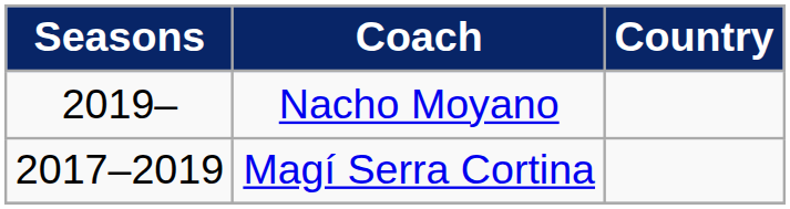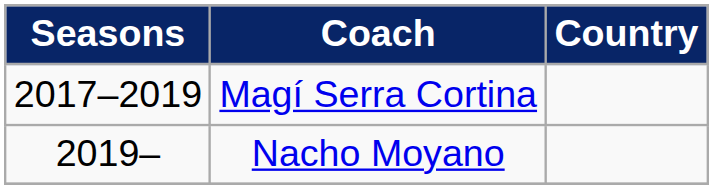 <table class="wikitable" style="text-align: center;">
 <tr>
 <th style="color:#FFFFFF; background:#082567">Seasons</th>
 <th style="color:#FFFFFF; background:#082567">Coach</th>
 <th style="color:#FFFFFF; background:#082567">Country</th>
 </tr>
 <tr>
+<td style="text-align: center">2017–2019</td>
+<td style="text-align: center"><a href='#'>Magí Serra Cortina</a></td>
+<td style="text-align: center"></td>
+</tr>
+<tr>
 <td style="text-align: center">2019–</td>
 <td style="text-align: center"><a href='#'>Nacho Moyano</a></td>
 <td style="text-align: center"></td>
 </tr>
 <tr>
-<td style="text-align: center">2017–2019</td>
-<td style="text-align: center"><a href='#'>Magí Serra Cortina</a></td>
-<td style="text-align: center"></td>
-</tr>
-<tr>
 </tr>
 </table>
